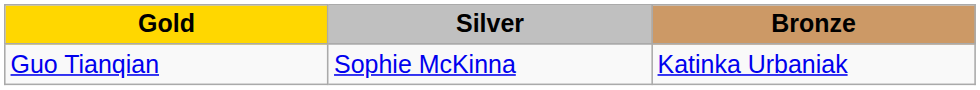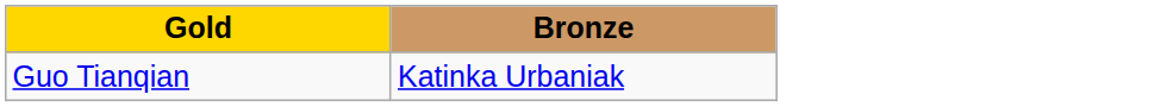 <table class="wikitable" style="text-align:left">
 <tr align="center">
 <td width=200 bgcolor=gold><strong>Gold</strong></td>
-<td width=200 bgcolor=silver><strong>Silver</strong></td>
 <td width=200 bgcolor=CC9966><strong>Bronze</strong></td>
 </tr>
 <tr>
 <td><a href='#'>Guo Tianqian</a><br></td>
-<td><a href='#'>Sophie McKinna</a><br></td>
 <td><a href='#'>Katinka Urbaniak</a><br></td>
 </tr>
 </table>
